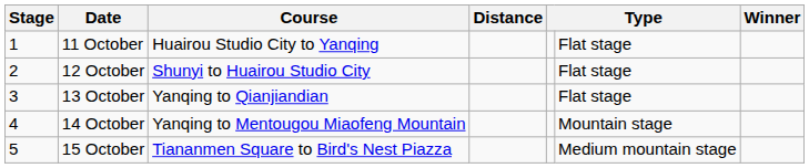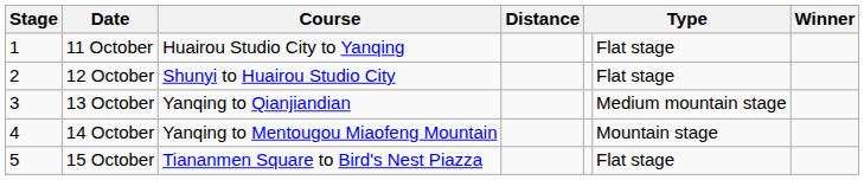 <table class="wikitable">
 <tr>
 <th>Stage</th>
 <th>Date</th>
 <th>Course</th>
 <th>Distance</th>
 <th colspan="2">Type</th>
 <th>Winner</th>
 </tr>
 <tr>
 <td>1</td>
 <td>11 October</td>
 <td>Huairou Studio City to <a href='#'>Yanqing</a></td>
 <td style="text-align:center;"></td>
 <td></td>
 <td>Flat stage</td>
 <td></td>
 </tr>
 <tr>
 <td>2</td>
 <td>12 October</td>
 <td><a href='#'>Shunyi</a> to <a href='#'>Huairou Studio City</a></td>
 <td style="text-align:center;"></td>
 <td></td>
 <td>Flat stage</td>
 <td></td>
 </tr>
 <tr>
 <td>3</td>
 <td>13 October</td>
 <td>Yanqing to <a href='#'>Qianjiandian</a></td>
 <td style="text-align:center;"></td>
 <td></td>
-<td>Flat stage</td>
+<td>Medium mountain stage</td>
 <td></td>
 </tr>
 <tr>
 <td>4</td>
 <td>14 October</td>
 <td>Yanqing to <a href='#'>Mentougou Miaofeng Mountain</a></td>
 <td style="text-align:center;"></td>
 <td></td>
 <td>Mountain stage</td>
 <td></td>
 </tr>
 <tr>
 <td>5</td>
 <td>15 October</td>
 <td><a href='#'>Tiananmen Square</a> to <a href='#'>Bird's Nest Piazza</a></td>
 <td style="text-align:center;"></td>
 <td></td>
-<td>Medium mountain stage</td>
+<td>Flat stage</td>
 <td></td>
 </tr>
 </table>
